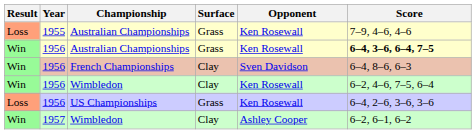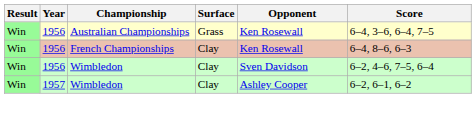 <table class='sortable wikitable'>
 <tr>
 <th style="width:40px">Result</th>
 <th style="width:30px">Year</th>
 <th style="width:175px">Championship</th>
 <th style="width:50px">Surface</th>
 <th style="width:150px">Opponent</th>
 <th style="width:170px" class="unsortable">Score</th>
 </tr>
 <tr style="background:#ffc;">
-<td style="background:#ffa07a;">Loss</td>
-<td><a href='#'>1955</a></td>
-<td><a href='#'>Australian Championships</a></td>
-<td>Grass</td>
-<td> <a href='#'>Ken Rosewall</a></td>
-<td>7–9, 4–6, 4–6</td>
-</tr>
-<tr style="background:#ffc;">
 <td style="background:#98fb98;">Win</td>
 <td><a href='#'>1956</a></td>
 <td><a href='#'>Australian Championships</a></td>
 <td>Grass</td>
 <td> <a href='#'>Ken Rosewall</a></td>
-<td><strong>6–4, 3–6, 6–4, 7–5</strong></td>
+<td>6–4, 3–6, 6–4, 7–5</td>
 </tr>
 <tr style="background:#ebc2af;">
 <td style="background:#98fb98;">Win</td>
 <td><a href='#'>1956</a></td>
 <td><a href='#'>French Championships</a></td>
 <td>Clay</td>
-<td> <a href='#'>Sven Davidson</a></td>
+<td> <a href='#'>Ken Rosewall</a></td>
 <td>6–4, 8–6, 6–3</td>
 </tr>
 <tr style="background:#cfc;">
 <td style="background:#98fb98;">Win</td>
 <td><a href='#'>1956</a></td>
 <td><a href='#'>Wimbledon</a></td>
 <td>Clay</td>
-<td> <a href='#'>Ken Rosewall</a></td>
+<td> <a href='#'>Sven Davidson</a></td>
 <td>6–2, 4–6, 7–5, 6–4</td>
-</tr>
-<tr style="background:#ccf;">
-<td style="background:#ffa07a;">Loss</td>
-<td><a href='#'>1956</a></td>
-<td><a href='#'>US Championships</a></td>
-<td>Grass</td>
-<td> <a href='#'>Ken Rosewall</a></td>
-<td>6–4, 2–6, 3–6, 3–6</td>
 </tr>
 <tr style="background:#cfc;">
 <td style="background:#98fb98;">Win</td>
 <td><a href='#'>1957</a></td>
 <td><a href='#'>Wimbledon</a></td>
 <td>Clay</td>
 <td> <a href='#'>Ashley Cooper</a></td>
 <td>6–2, 6–1, 6–2</td>
 </tr>
 </table>
